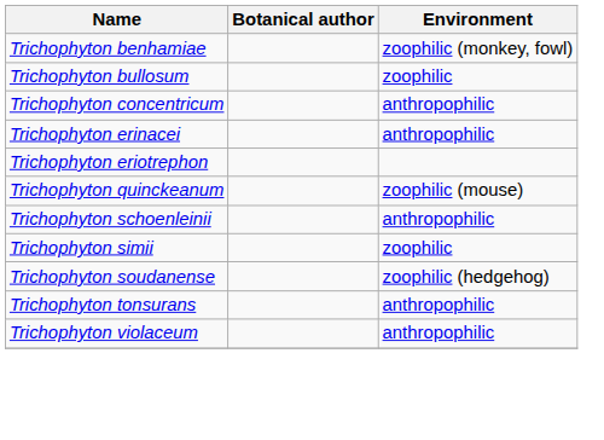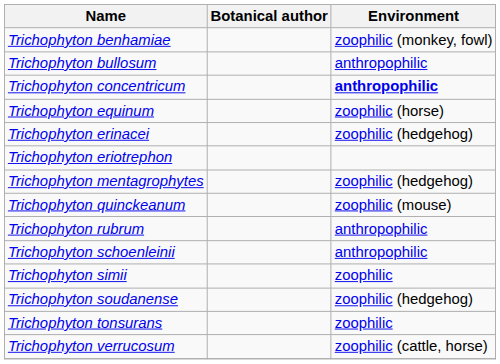 <table class="wikitable sortable" | Some species and their habitat preference>
 <tr>
 <th>Name</th>
 <th>Botanical author</th>
 <th>Environment</th>
 </tr>
 <tr>
 <td><em><a href='#'>Trichophyton benhamiae</a></em></td>
 <td></td>
 <td><a href='#'>zoophilic</a> (monkey, fowl)</td>
 </tr>
 <tr>
 <td><em><a href='#'>Trichophyton bullosum</a></em></td>
 <td></td>
-<td><a href='#'>zoophilic</a></td>
+<td><a href='#'>anthropophilic</a></td>
 </tr>
 <tr>
 <td><em><a href='#'>Trichophyton concentricum</a></em></td>
 <td></td>
-<td><a href='#'>anthropophilic</a></td>
+<td><strong><a href='#'>anthropophilic</a></strong></td>
+</tr>
+<tr>
+<td><em><a href='#'>Trichophyton equinum</a></em></td>
+<td></td>
+<td><a href='#'>zoophilic</a> (horse)</td>
 </tr>
 <tr>
 <td><em><a href='#'>Trichophyton erinacei</a></em></td>
 <td></td>
-<td><a href='#'>anthropophilic</a></td>
+<td><a href='#'>zoophilic</a> (hedgehog)</td>
 </tr>
 <tr>
 <td><em><a href='#'>Trichophyton eriotrephon</a></em></td>
 <td></td>
 <td></td>
 </tr>
 <tr>
+<td><em><a href='#'>Trichophyton mentagrophytes</a></em></td>
+<td></td>
+<td><a href='#'>zoophilic</a> (hedgehog)</td>
+</tr>
+<tr>
 <td><em><a href='#'>Trichophyton quinckeanum</a></em></td>
 <td></td>
 <td><a href='#'>zoophilic</a> (mouse)</td>
+</tr>
+<tr>
+<td><em><a href='#'>Trichophyton rubrum</a></em></td>
+<td></td>
+<td><a href='#'>anthropophilic</a></td>
 </tr>
 <tr>
 <td><em><a href='#'>Trichophyton schoenleinii</a></em></td>
 <td></td>
 <td><a href='#'>anthropophilic</a></td>
 </tr>
 <tr>
 <td><em><a href='#'>Trichophyton simii</a></em></td>
 <td></td>
 <td><a href='#'>zoophilic</a></td>
 </tr>
 <tr>
 <td><em><a href='#'>Trichophyton soudanense</a></em></td>
 <td></td>
 <td><a href='#'>zoophilic</a> (hedgehog)</td>
 </tr>
 <tr>
 <td><em><a href='#'>Trichophyton tonsurans</a></em></td>
 <td></td>
-<td><a href='#'>anthropophilic</a></td>
+<td><a href='#'>zoophilic</a></td>
 </tr>
 <tr>
-<td><em><a href='#'>Trichophyton violaceum</a></em></td>
+<td><em><a href='#'>Trichophyton verrucosum</a></em></td>
 <td></td>
-<td><a href='#'>anthropophilic</a></td>
+<td><a href='#'>zoophilic</a> (cattle, horse)</td>
 </tr>
 <tr>
 </tr>
 </table>
